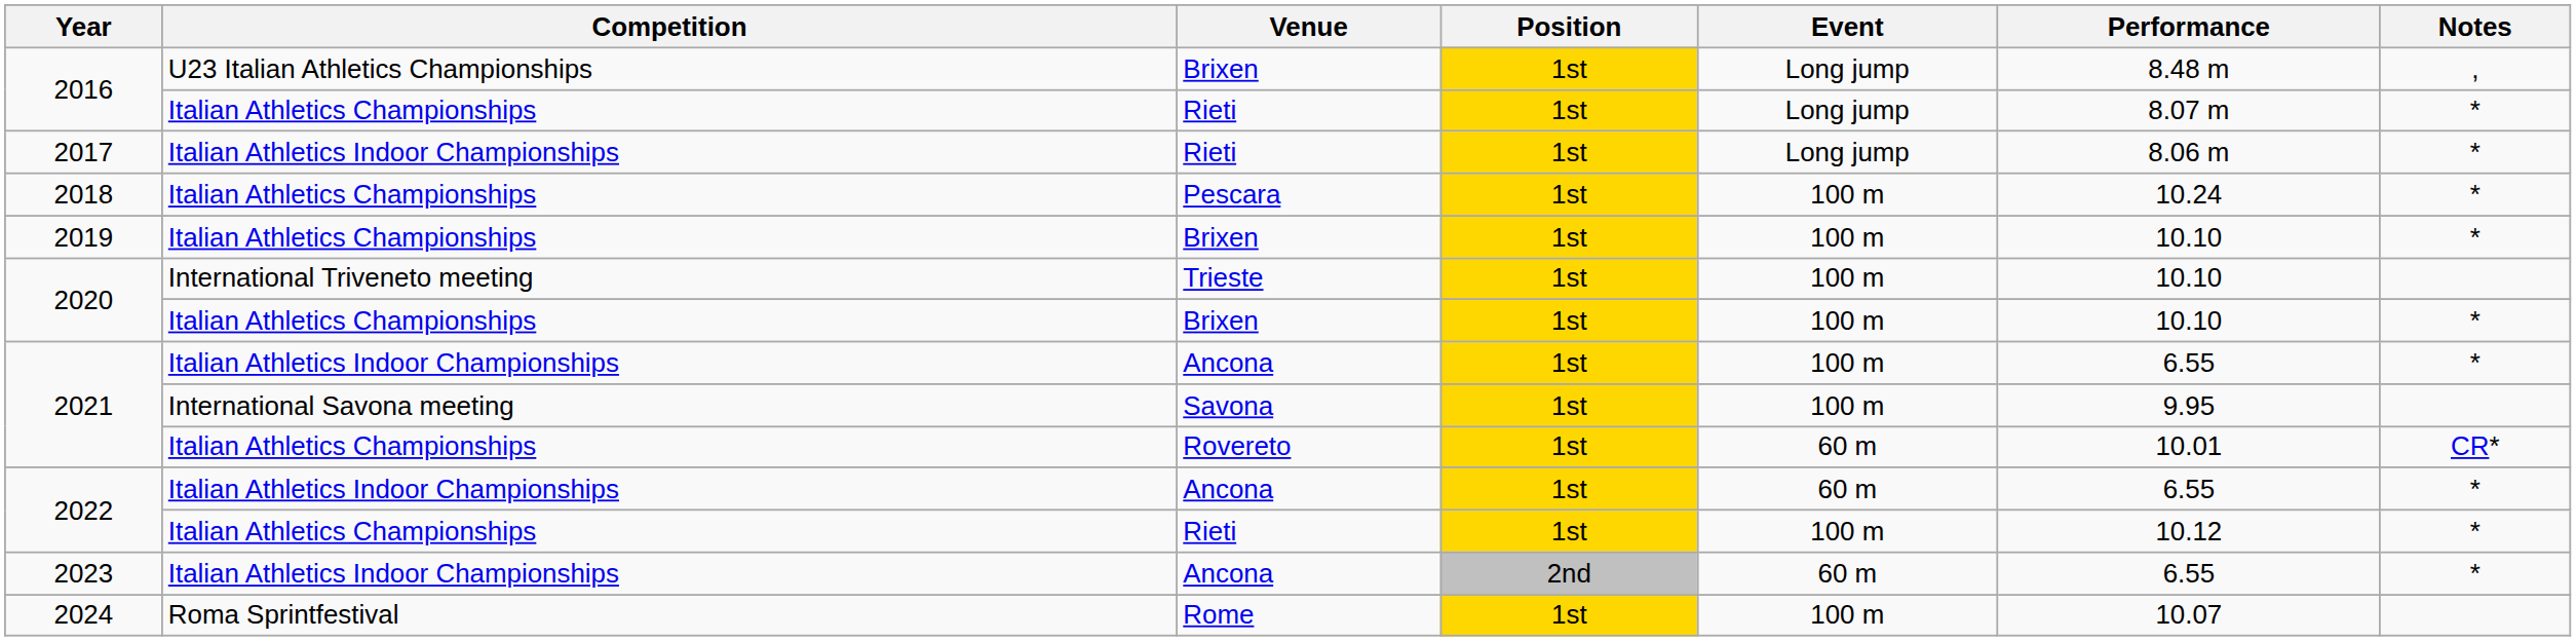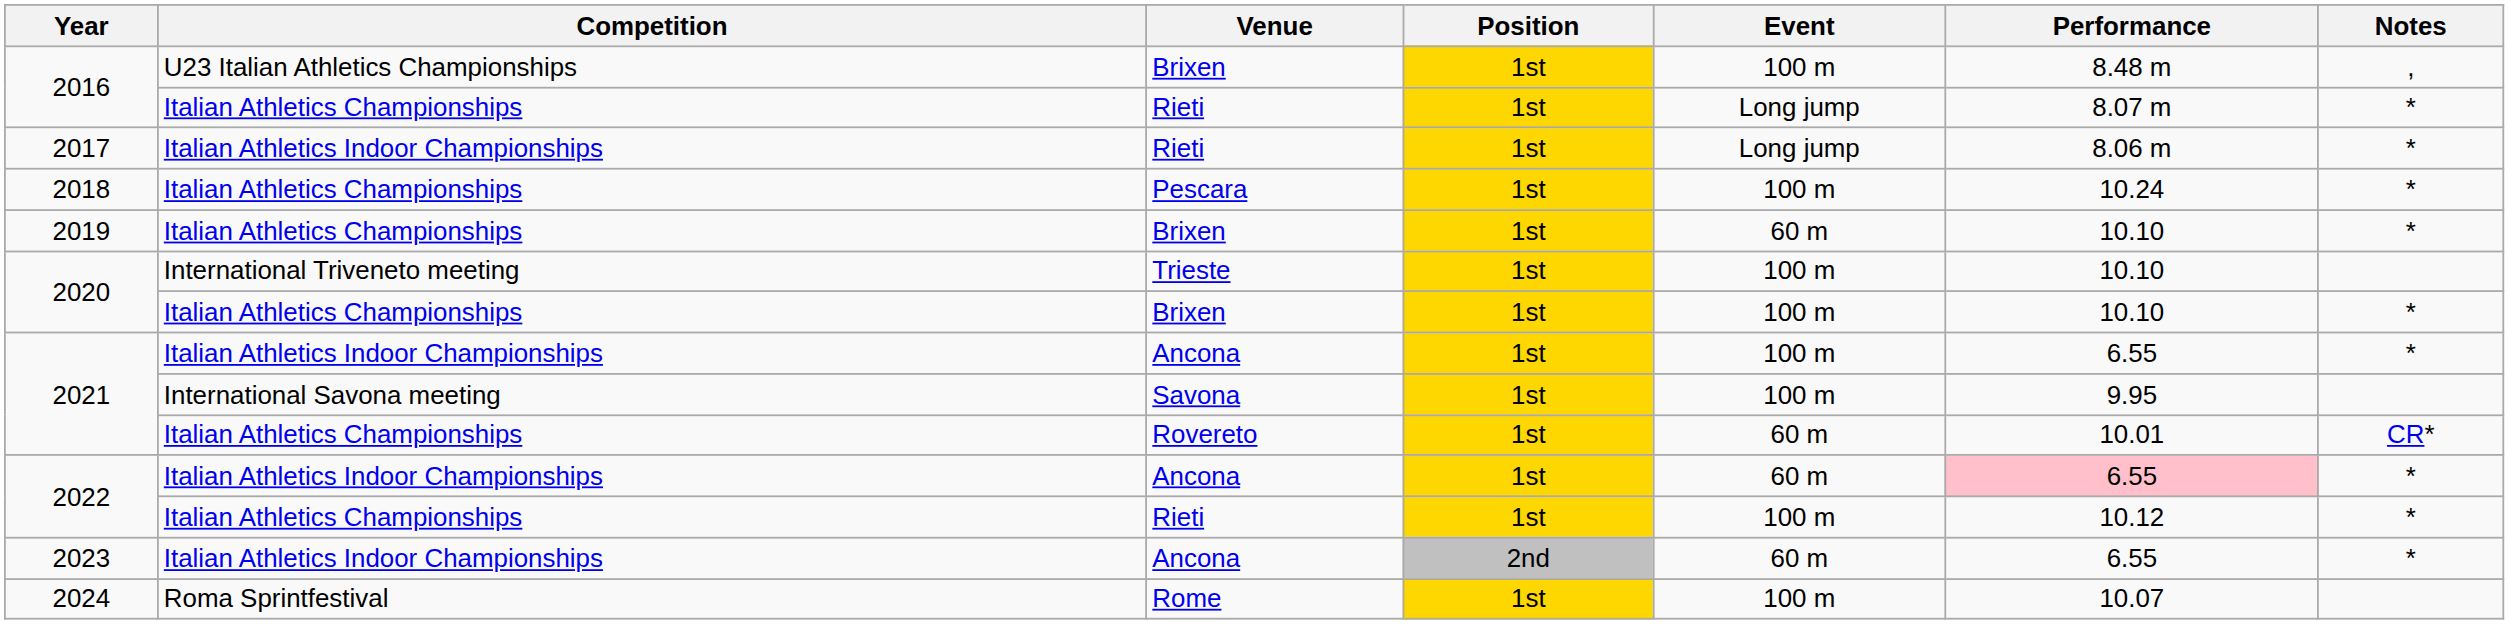 <table class="wikitable sortable" width=70% style="font-size:90%; text-align:center;">
 <tr>
 <th>Year</th>
 <th>Competition</th>
 <th>Venue</th>
 <th>Position</th>
 <th>Event</th>
 <th>Performance</th>
 <th>Notes</th>
 </tr>
 <tr>
 <td rowspan=2>2016</td>
 <td align=left>U23 Italian Athletics Championships</td>
 <td align=left> <a href='#'>Brixen</a></td>
 <td bgcolor=gold>1st</td>
-<td>Long jump</td>
+<td>100 m</td>
 <td>8.48 m</td>
 <td>, </td>
 </tr>
 <tr>
 <td align=left><a href='#'>Italian Athletics Championships</a></td>
 <td align=left> <a href='#'>Rieti</a></td>
 <td bgcolor=gold>1st</td>
 <td>Long jump</td>
 <td>8.07 m</td>
 <td>*</td>
 </tr>
 <tr>
 <td>2017</td>
 <td align=left><a href='#'>Italian Athletics Indoor Championships</a></td>
 <td align=left> <a href='#'>Rieti</a></td>
 <td bgcolor=gold>1st</td>
 <td>Long jump</td>
 <td>8.06 m</td>
 <td>*</td>
 </tr>
 <tr>
 <td>2018</td>
 <td align=left><a href='#'>Italian Athletics Championships</a></td>
 <td align=left> <a href='#'>Pescara</a></td>
 <td bgcolor=gold>1st</td>
 <td>100 m</td>
 <td>10.24</td>
 <td>*</td>
 </tr>
 <tr>
 <td>2019</td>
 <td align=left><a href='#'>Italian Athletics Championships</a></td>
 <td align=left> <a href='#'>Brixen</a></td>
 <td bgcolor=gold>1st</td>
-<td>100 m</td>
+<td>60 m</td>
 <td>10.10</td>
 <td>*</td>
 </tr>
 <tr>
 <td rowspan=2>2020</td>
 <td align=left>International Triveneto meeting</td>
 <td align=left> <a href='#'>Trieste</a></td>
 <td bgcolor=gold>1st</td>
 <td>100 m</td>
 <td>10.10</td>
 <td></td>
 </tr>
 <tr>
 <td align=left><a href='#'>Italian Athletics Championships</a></td>
 <td align=left> <a href='#'>Brixen</a></td>
 <td bgcolor=gold>1st</td>
 <td>100 m</td>
 <td>10.10</td>
 <td>*</td>
 </tr>
 <tr>
 <td rowspan=3>2021</td>
 <td align=left><a href='#'>Italian Athletics Indoor Championships</a></td>
 <td align=left> <a href='#'>Ancona</a></td>
 <td bgcolor=gold>1st</td>
 <td>100 m</td>
 <td>6.55</td>
 <td>*</td>
 </tr>
 <tr>
 <td align=left>International Savona meeting</td>
 <td align=left> <a href='#'>Savona</a></td>
 <td bgcolor=gold>1st</td>
 <td>100 m</td>
 <td>9.95</td>
 <td></td>
 </tr>
 <tr>
 <td align=left><a href='#'>Italian Athletics Championships</a></td>
 <td align=left> <a href='#'>Rovereto</a></td>
 <td bgcolor=gold>1st</td>
 <td>60 m</td>
 <td>10.01</td>
 <td><a href='#'>CR</a>*</td>
 </tr>
 <tr>
 <td rowspan=2>2022</td>
 <td align=left><a href='#'>Italian Athletics Indoor Championships</a></td>
 <td align=left> <a href='#'>Ancona</a></td>
 <td bgcolor=gold>1st</td>
 <td>60 m</td>
-<td>6.55</td>
+<td style="background: pink;">6.55</td>
 <td>*</td>
 </tr>
 <tr>
 <td align=left><a href='#'>Italian Athletics Championships</a></td>
 <td align=left> <a href='#'>Rieti</a></td>
 <td bgcolor=gold>1st</td>
 <td>100 m</td>
 <td>10.12</td>
 <td>*</td>
 </tr>
 <tr>
 <td>2023</td>
 <td align=left><a href='#'>Italian Athletics Indoor Championships</a></td>
 <td align=left> <a href='#'>Ancona</a></td>
 <td bgcolor=silver>2nd</td>
 <td>60 m</td>
 <td>6.55</td>
 <td>*</td>
 </tr>
 <tr>
 <td>2024</td>
 <td align=left>Roma Sprintfestival</td>
 <td align=left> <a href='#'>Rome</a></td>
 <td bgcolor=gold>1st</td>
 <td>100 m</td>
 <td>10.07</td>
 <td></td>
 </tr>
 </table>
